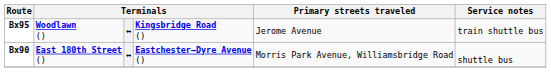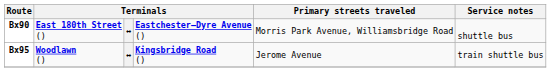 <table class="wikitable" style="font-size: 90%;" |>
 <tr>
 <th>Route</th>
 <th colspan=3>Terminals</th>
 <th>Primary streets traveled</th>
 <th>Service notes</th>
+</tr>
+<tr>
+<td style="text-align:center; background:white; color:black; vertical-align:top;"><strong>Bx90</strong><br></td>
+<td><strong><a href='#'>East 180th Street</a></strong><br>()</td>
+<th><span>↔</span></th>
+<td><strong><a href='#'>Eastchester—Dyre Avenue</a></strong><br>()</td>
+<td>Morris Park Avenue, Williamsbridge Road</td>
+<td><br> shuttle bus</td>
 </tr>
 <tr>
 <td style="text-align:center; background:white; color:black; vertical-align:top;"><strong>Bx95</strong><br></td>
 <td><strong><a href='#'>Woodlawn</a></strong><br>()</td>
 <th><span>↔</span></th>
 <td><strong><a href='#'>Kingsbridge Road</a></strong><br>()</td>
 <td>Jerome Avenue</td>
 <td> train shuttle bus</td>
 </tr>
 <tr>
-<td style="text-align:center; background:white; color:black; vertical-align:top;"><strong>Bx90</strong><br></td>
-<td><strong><a href='#'>East 180th Street</a></strong><br>()</td>
-<th><span>↔</span></th>
-<td><strong><a href='#'>Eastchester—Dyre Avenue</a></strong><br>()</td>
-<td>Morris Park Avenue, Williamsbridge Road</td>
-<td><br> shuttle bus</td>
-</tr>
-<tr>
 </tr>
 </table>
